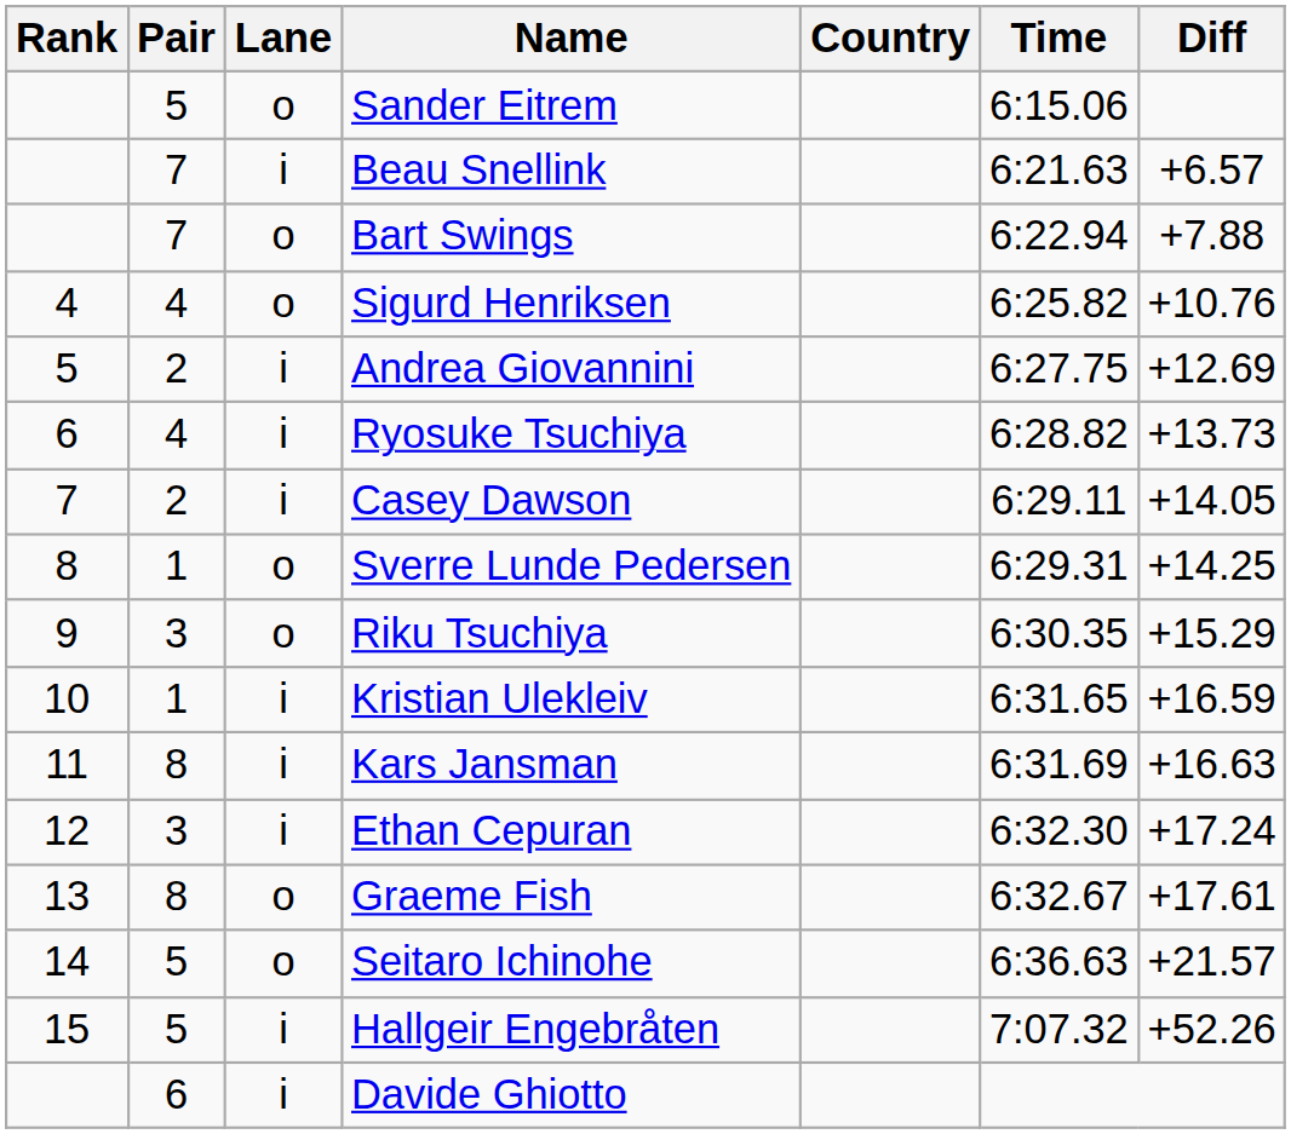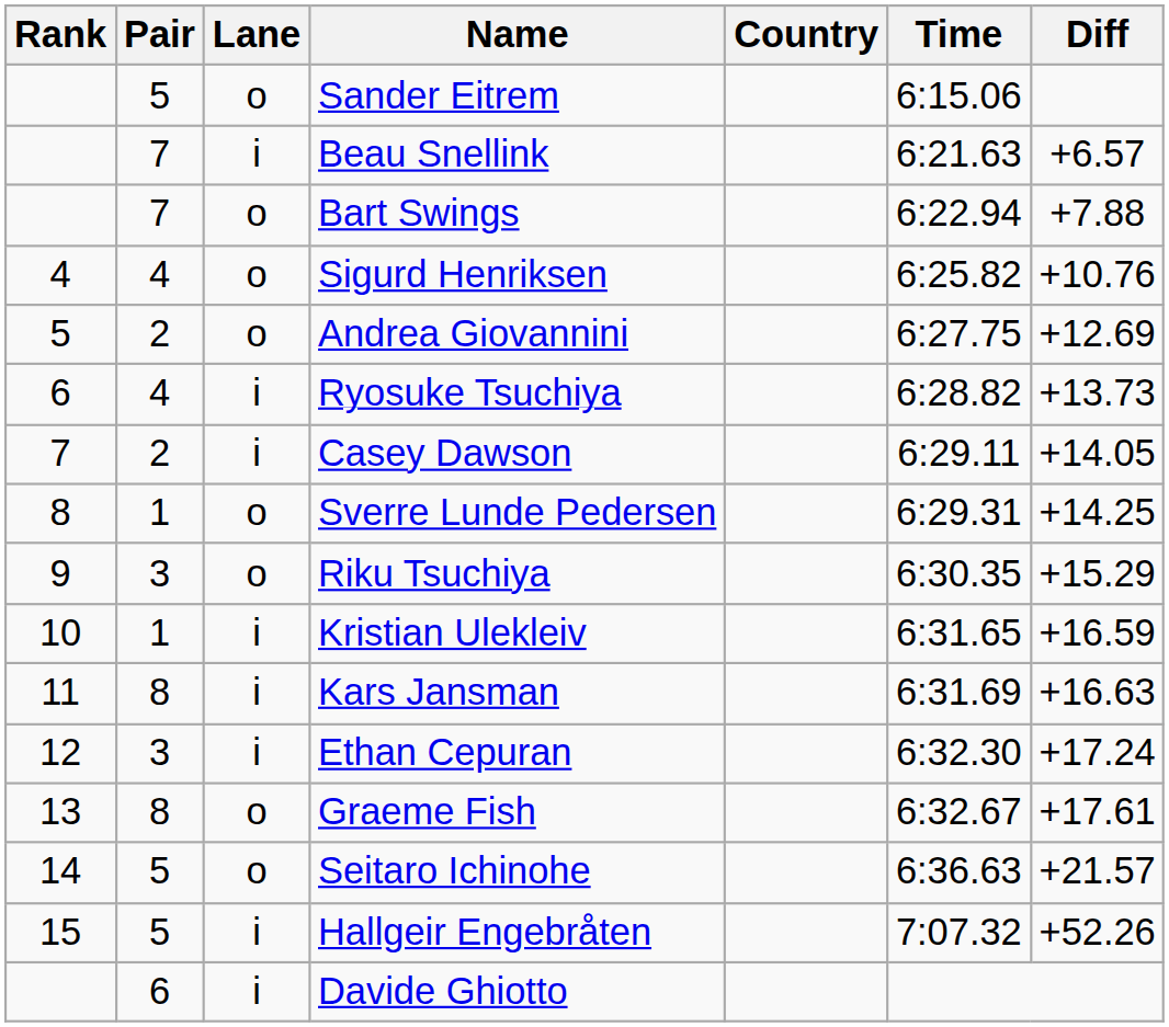 <table class="wikitable sortable" style="text-align:center">
 <tr>
 <th>Rank</th>
 <th>Pair</th>
 <th>Lane</th>
 <th>Name</th>
 <th>Country</th>
 <th>Time</th>
 <th>Diff</th>
 </tr>
 <tr>
 <td></td>
 <td>5</td>
 <td>o</td>
 <td align=left><a href='#'>Sander Eitrem</a></td>
 <td align=left></td>
 <td>6:15.06<br><strong></strong></td>
 <td></td>
 </tr>
 <tr>
 <td></td>
 <td>7</td>
 <td>i</td>
 <td align=left><a href='#'>Beau Snellink</a></td>
 <td align=left></td>
 <td>6:21.63</td>
 <td>+6.57</td>
 </tr>
 <tr>
 <td></td>
 <td>7</td>
 <td>o</td>
 <td align=left><a href='#'>Bart Swings</a></td>
 <td align=left></td>
 <td>6:22.94</td>
 <td>+7.88</td>
 </tr>
 <tr>
 <td>4</td>
 <td>4</td>
 <td>o</td>
 <td align=left><a href='#'>Sigurd Henriksen</a></td>
 <td align=left></td>
 <td>6:25.82</td>
 <td>+10.76</td>
 </tr>
 <tr>
 <td>5</td>
 <td>2</td>
-<td>i</td>
+<td>o</td>
 <td align=left><a href='#'>Andrea Giovannini</a></td>
 <td align=left></td>
 <td>6:27.75</td>
 <td>+12.69</td>
 </tr>
 <tr>
 <td>6</td>
 <td>4</td>
 <td>i</td>
 <td align=left><a href='#'>Ryosuke Tsuchiya</a></td>
 <td align=left></td>
 <td>6:28.82</td>
 <td>+13.73</td>
 </tr>
 <tr>
 <td>7</td>
 <td>2</td>
 <td>i</td>
 <td align=left><a href='#'>Casey Dawson</a></td>
 <td align=left></td>
 <td>6:29.11</td>
 <td>+14.05</td>
 </tr>
 <tr>
 <td>8</td>
 <td>1</td>
 <td>o</td>
 <td align=left><a href='#'>Sverre Lunde Pedersen</a></td>
 <td align=left></td>
 <td>6:29.31</td>
 <td>+14.25</td>
 </tr>
 <tr>
 <td>9</td>
 <td>3</td>
 <td>o</td>
 <td align=left><a href='#'>Riku Tsuchiya</a></td>
 <td align=left></td>
 <td>6:30.35</td>
 <td>+15.29</td>
 </tr>
 <tr>
 <td>10</td>
 <td>1</td>
 <td>i</td>
 <td align=left><a href='#'>Kristian Ulekleiv</a></td>
 <td align=left></td>
 <td>6:31.65</td>
 <td>+16.59</td>
 </tr>
 <tr>
 <td>11</td>
 <td>8</td>
 <td>i</td>
 <td align=left><a href='#'>Kars Jansman</a></td>
 <td align=left></td>
 <td>6:31.69</td>
 <td>+16.63</td>
 </tr>
 <tr>
 <td>12</td>
 <td>3</td>
 <td>i</td>
 <td align=left><a href='#'>Ethan Cepuran</a></td>
 <td align=left></td>
 <td>6:32.30</td>
 <td>+17.24</td>
 </tr>
 <tr>
 <td>13</td>
 <td>8</td>
 <td>o</td>
 <td align=left><a href='#'>Graeme Fish</a></td>
 <td align=left></td>
 <td>6:32.67</td>
 <td>+17.61</td>
 </tr>
 <tr>
 <td>14</td>
 <td>5</td>
 <td>o</td>
 <td align=left><a href='#'>Seitaro Ichinohe</a></td>
 <td align=left></td>
 <td>6:36.63</td>
 <td>+21.57</td>
 </tr>
 <tr>
 <td>15</td>
 <td>5</td>
 <td>i</td>
 <td align=left><a href='#'>Hallgeir Engebråten</a></td>
 <td align=left></td>
 <td>7:07.32</td>
 <td>+52.26</td>
 </tr>
 <tr>
 <td></td>
 <td>6</td>
 <td>i</td>
 <td align=left><a href='#'>Davide Ghiotto</a></td>
 <td align=left></td>
 <td colspan="2"></td>
 </tr>
 </table>
